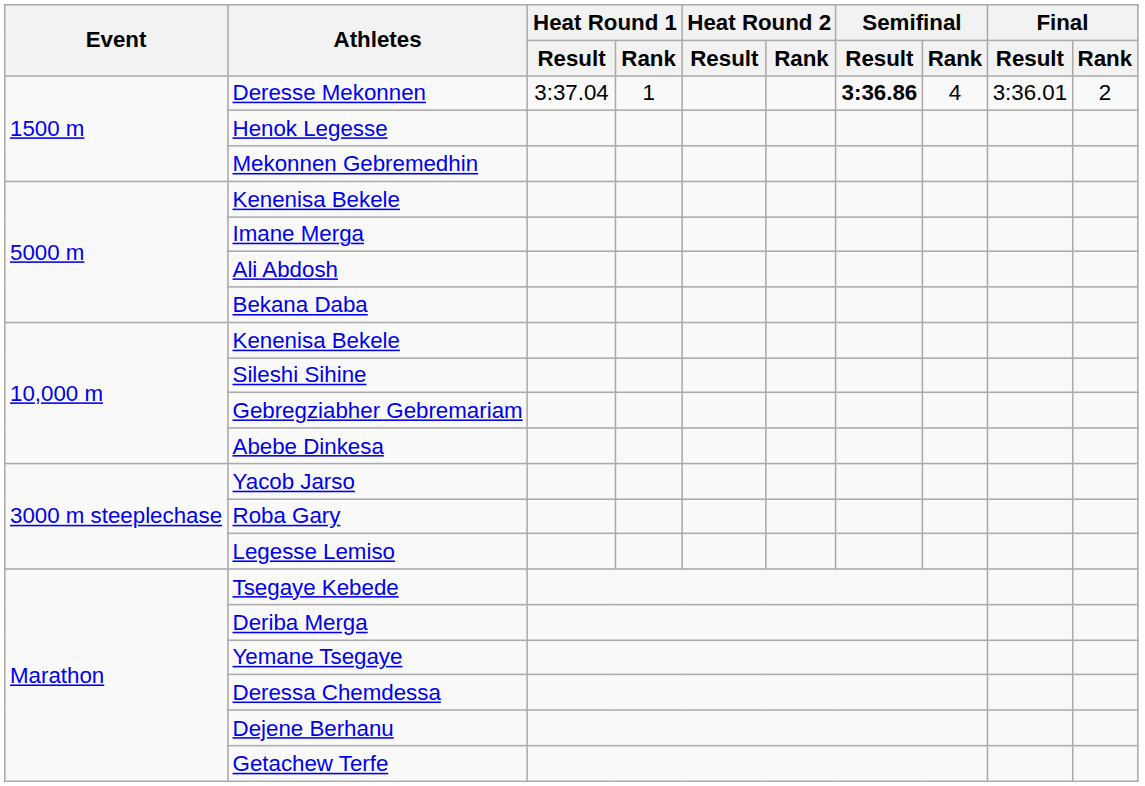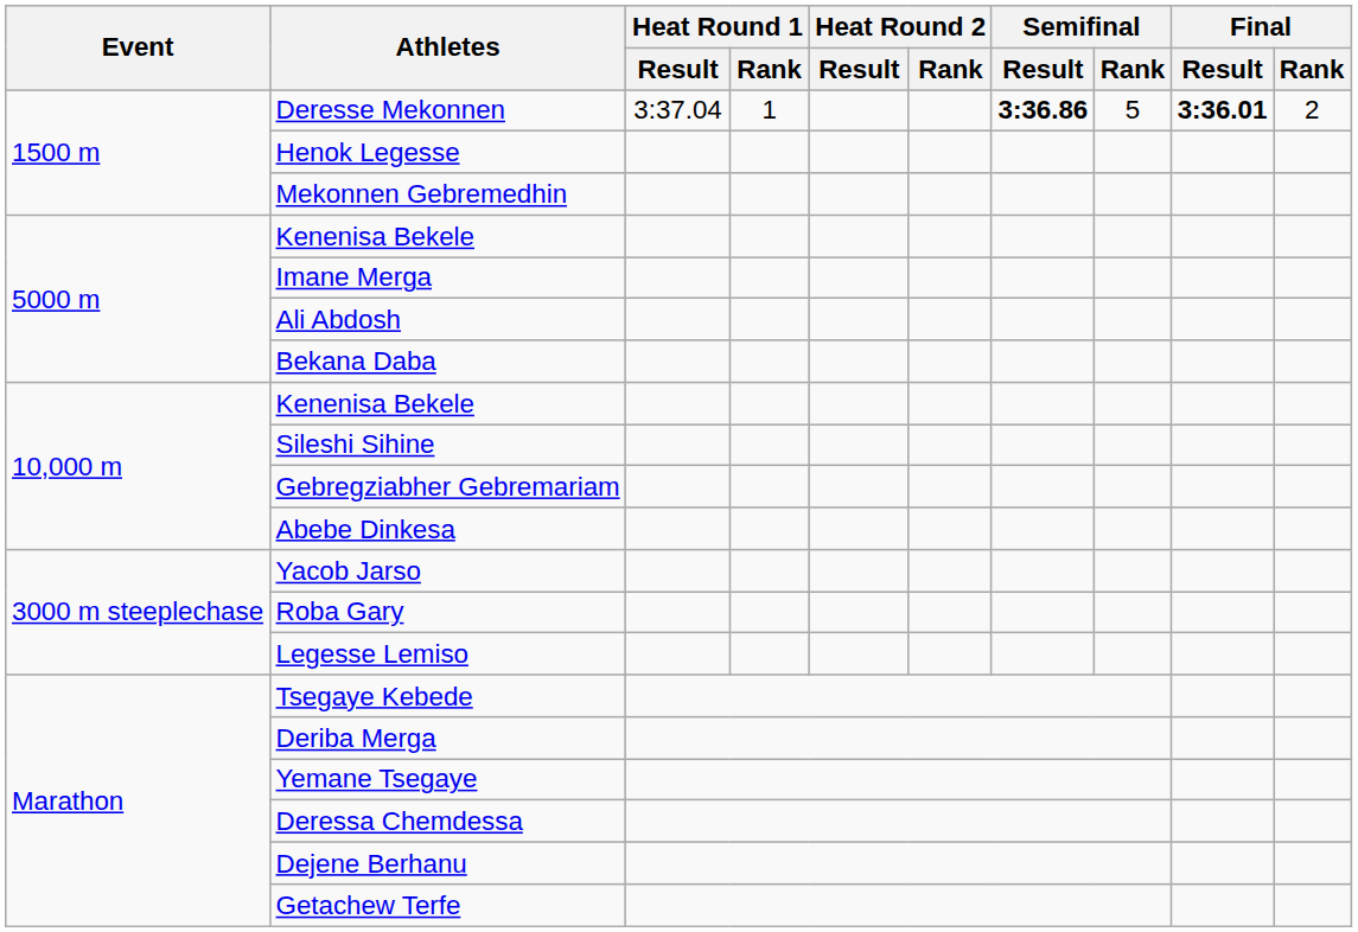 <table class="wikitable" border="1" style="font-size:90%">
 <tr>
 <th rowspan="2">Event</th>
 <th rowspan="2">Athletes</th>
 <th colspan="2">Heat Round 1</th>
 <th colspan="2">Heat Round 2</th>
 <th colspan="2">Semifinal</th>
 <th colspan="2">Final</th>
 </tr>
 <tr>
 <th>Result</th>
 <th>Rank</th>
 <th>Result</th>
 <th>Rank</th>
 <th>Result</th>
 <th>Rank</th>
 <th>Result</th>
 <th>Rank</th>
 </tr>
 <tr>
 <td rowspan=3><a href='#'>1500 m</a></td>
 <td><a href='#'>Deresse Mekonnen</a></td>
 <td align=center>3:37.04</td>
 <td align=center>1</td>
 <td align=center></td>
 <td align=center></td>
 <td align=center><strong>3:36.86</strong></td>
-<td align=center>4</td>
-<td align=center>3:36.01</td>
+<td align=center>5</td>
+<td align=center><strong>3:36.01</strong></td>
 <td align=center>2</td>
 </tr>
 <tr>
 <td><a href='#'>Henok Legesse</a></td>
 <td align=center></td>
 <td align=center></td>
 <td align=center></td>
 <td align=center></td>
 <td align=center></td>
 <td align=center></td>
 <td align=center></td>
 <td align=center></td>
 </tr>
 <tr>
 <td><a href='#'>Mekonnen Gebremedhin</a></td>
 <td align=center></td>
 <td align=center></td>
 <td align=center></td>
 <td align=center></td>
 <td align=center></td>
 <td align=center></td>
 <td align=center></td>
 <td align=center></td>
 </tr>
 <tr>
 <td rowspan=4><a href='#'>5000 m</a></td>
 <td><a href='#'>Kenenisa Bekele</a></td>
 <td align=center></td>
 <td align=center></td>
 <td align=center></td>
 <td align=center></td>
 <td align=center></td>
 <td align=center></td>
 <td align=center></td>
 <td align=center></td>
 </tr>
 <tr>
 <td><a href='#'>Imane Merga</a></td>
 <td align=center></td>
 <td align=center></td>
 <td align=center></td>
 <td align=center></td>
 <td align=center></td>
 <td align=center></td>
 <td align=center></td>
 <td align=center></td>
 </tr>
 <tr>
 <td><a href='#'>Ali Abdosh</a></td>
 <td align=center></td>
 <td align=center></td>
 <td align=center></td>
 <td align=center></td>
 <td align=center></td>
 <td align=center></td>
 <td align=center></td>
 <td align=center></td>
 </tr>
 <tr>
 <td><a href='#'>Bekana Daba</a></td>
 <td align=center></td>
 <td align=center></td>
 <td align=center></td>
 <td align=center></td>
 <td align=center></td>
 <td align=center></td>
 <td align=center></td>
 <td align=center></td>
 </tr>
 <tr>
 <td rowspan=4><a href='#'>10,000 m</a></td>
 <td><a href='#'>Kenenisa Bekele</a></td>
 <td align=center></td>
 <td align=center></td>
 <td align=center></td>
 <td align=center></td>
 <td align=center></td>
 <td align=center></td>
 <td align=center></td>
 <td align=center></td>
 </tr>
 <tr>
 <td><a href='#'>Sileshi Sihine</a></td>
 <td align=center></td>
 <td align=center></td>
 <td align=center></td>
 <td align=center></td>
 <td align=center></td>
 <td align=center></td>
 <td align=center></td>
 <td align=center></td>
 </tr>
 <tr>
 <td><a href='#'>Gebregziabher Gebremariam</a></td>
 <td align=center></td>
 <td align=center></td>
 <td align=center></td>
 <td align=center></td>
 <td align=center></td>
 <td align=center></td>
 <td align=center></td>
 <td align=center></td>
 </tr>
 <tr>
 <td><a href='#'>Abebe Dinkesa</a></td>
 <td align=center></td>
 <td align=center></td>
 <td align=center></td>
 <td align=center></td>
 <td align=center></td>
 <td align=center></td>
 <td align=center></td>
 <td align=center></td>
 </tr>
 <tr>
 <td rowspan=3><a href='#'>3000 m steeplechase</a></td>
 <td><a href='#'>Yacob Jarso</a></td>
 <td align=center></td>
 <td align=center></td>
 <td align=center></td>
 <td align=center></td>
 <td align=center></td>
 <td align=center></td>
 <td align=center></td>
 <td align=center></td>
 </tr>
 <tr>
 <td><a href='#'>Roba Gary</a></td>
 <td align=center></td>
 <td align=center></td>
 <td align=center></td>
 <td align=center></td>
 <td align=center></td>
 <td align=center></td>
 <td align=center></td>
 <td align=center></td>
 </tr>
 <tr>
 <td><a href='#'>Legesse Lemiso</a></td>
 <td align=center></td>
 <td align=center></td>
 <td align=center></td>
 <td align=center></td>
 <td align=center></td>
 <td align=center></td>
 <td align=center></td>
 <td align=center></td>
 </tr>
 <tr>
 <td rowspan=6><a href='#'>Marathon</a></td>
 <td><a href='#'>Tsegaye Kebede</a></td>
 <td align=center colspan="6"></td>
 <td align=center></td>
 <td align=center></td>
 </tr>
 <tr>
 <td><a href='#'>Deriba Merga</a></td>
 <td align=center colspan="6"></td>
 <td align=center></td>
 <td align=center></td>
 </tr>
 <tr>
 <td><a href='#'>Yemane Tsegaye</a></td>
 <td align=center colspan="6"></td>
 <td align=center></td>
 <td align=center></td>
 </tr>
 <tr>
 <td><a href='#'>Deressa Chemdessa</a></td>
 <td align=center colspan="6"></td>
 <td align=center></td>
 <td align=center></td>
 </tr>
 <tr>
 <td><a href='#'>Dejene Berhanu</a></td>
 <td align=center colspan="6"></td>
 <td align=center></td>
 <td align=center></td>
 </tr>
 <tr>
 <td><a href='#'>Getachew Terfe</a></td>
 <td align=center colspan="6"></td>
 <td align=center></td>
 <td align=center></td>
 </tr>
 </table>
